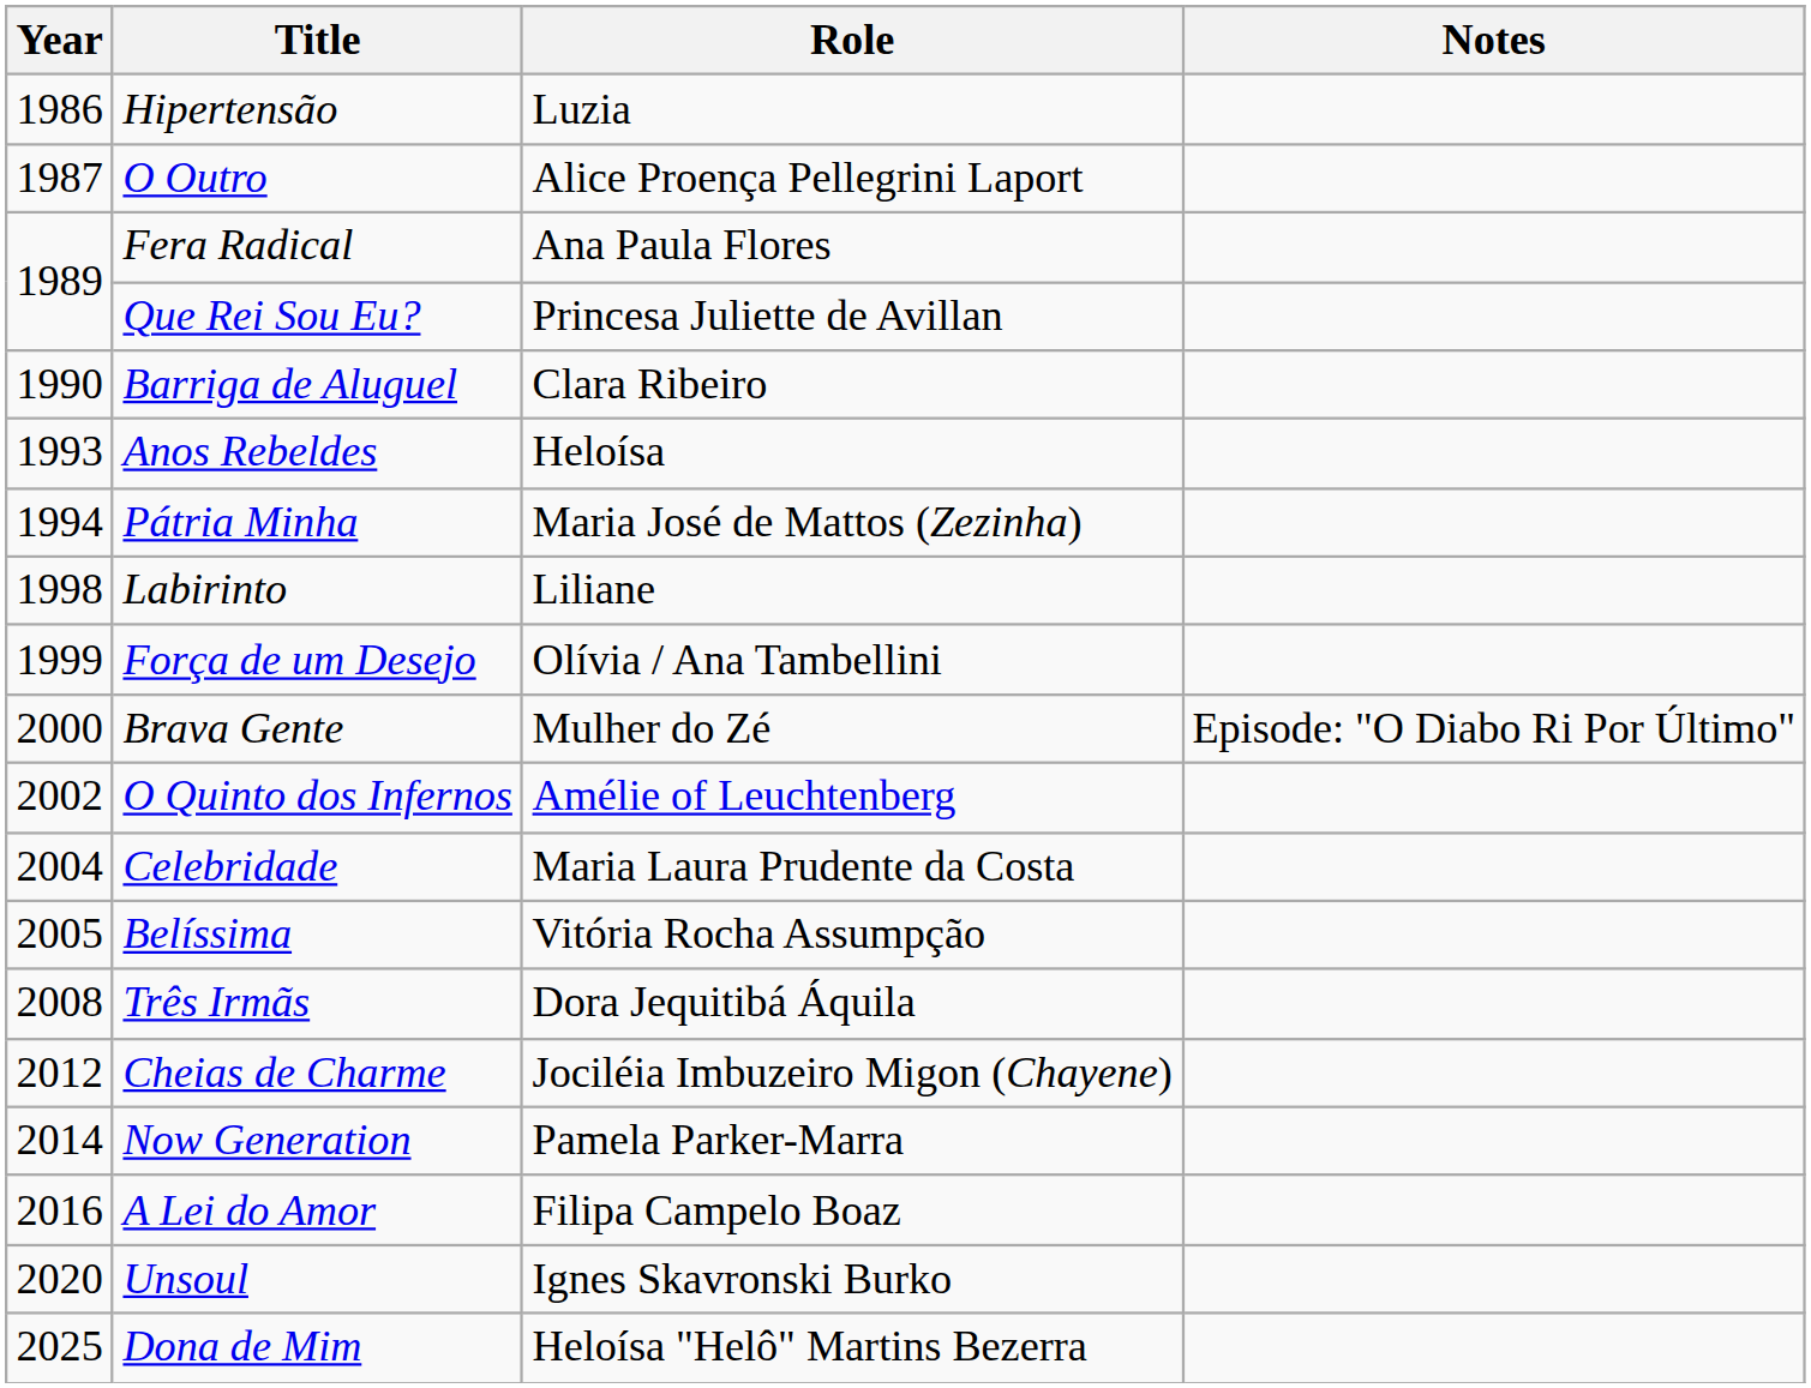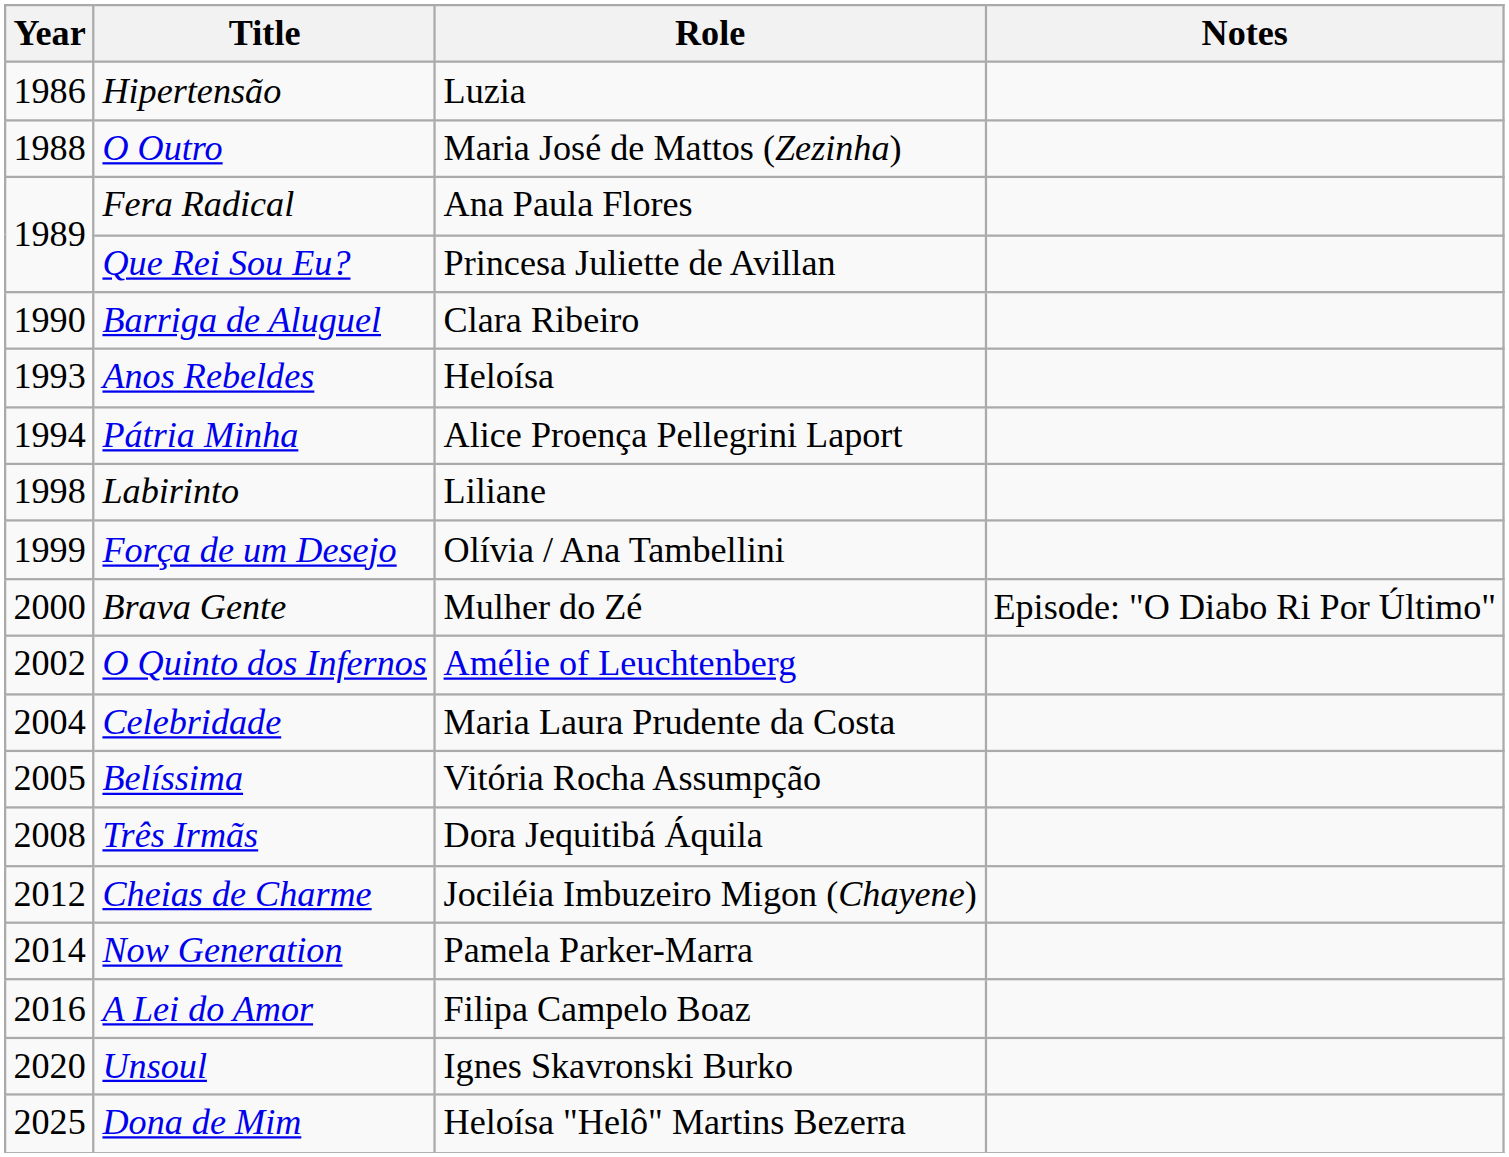 <table class="wikitable plainrowheaders">
 <tr>
 <th>Year</th>
 <th>Title</th>
 <th>Role</th>
 <th>Notes</th>
 </tr>
 <tr>
 <td>1986</td>
 <td><em>Hipertensão</em></td>
 <td>Luzia</td>
 <td></td>
 </tr>
 <tr>
-<td>1987</td>
+<td>1988</td>
 <td><em><a href='#'>O Outro</a></em></td>
-<td>Alice Proença Pellegrini Laport</td>
+<td>Maria José de Mattos (<em>Zezinha</em>)</td>
 <td></td>
 </tr>
 <tr>
 <td rowspan="2">1989</td>
 <td><em>Fera Radical</em></td>
 <td>Ana Paula Flores</td>
 <td></td>
 </tr>
 <tr>
 <td><em><a href='#'>Que Rei Sou Eu?</a></em></td>
 <td>Princesa Juliette de Avillan</td>
 <td></td>
 </tr>
 <tr>
 <td>1990</td>
 <td><em><a href='#'>Barriga de Aluguel</a></em></td>
 <td>Clara Ribeiro</td>
 <td></td>
 </tr>
 <tr>
 <td>1993</td>
 <td><em><a href='#'>Anos Rebeldes</a></em></td>
 <td>Heloísa</td>
 <td></td>
 </tr>
 <tr>
 <td>1994</td>
 <td><em><a href='#'>Pátria Minha</a></em></td>
-<td>Maria José de Mattos (<em>Zezinha</em>)</td>
+<td>Alice Proença Pellegrini Laport</td>
 <td></td>
 </tr>
 <tr>
 <td>1998</td>
 <td><em>Labirinto</em></td>
 <td>Liliane</td>
 <td></td>
 </tr>
 <tr>
 <td>1999</td>
 <td><em><a href='#'>Força de um Desejo</a></em></td>
 <td>Olívia / Ana Tambellini</td>
 <td></td>
 </tr>
 <tr>
 <td>2000</td>
 <td><em>Brava Gente</em></td>
 <td>Mulher do Zé</td>
 <td>Episode: "O Diabo Ri Por Último"</td>
 </tr>
 <tr>
 <td>2002</td>
 <td><em><a href='#'>O Quinto dos Infernos</a></em></td>
 <td><a href='#'>Amélie of Leuchtenberg</a></td>
 <td></td>
 </tr>
 <tr>
 <td>2004</td>
 <td><em><a href='#'>Celebridade</a></em></td>
 <td>Maria Laura Prudente da Costa</td>
 <td></td>
 </tr>
 <tr>
 <td>2005</td>
 <td><em><a href='#'>Belíssima</a></em></td>
 <td>Vitória Rocha Assumpção</td>
 <td></td>
 </tr>
 <tr>
 <td>2008</td>
 <td><em><a href='#'>Três Irmãs</a></em></td>
 <td>Dora Jequitibá Áquila</td>
 <td></td>
 </tr>
 <tr>
 <td>2012</td>
 <td><em><a href='#'>Cheias de Charme</a></em></td>
 <td>Jociléia Imbuzeiro Migon (<em>Chayene</em>)</td>
 <td></td>
 </tr>
 <tr>
 <td>2014</td>
 <td><em><a href='#'>Now Generation</a></em></td>
 <td>Pamela Parker-Marra</td>
 <td></td>
 </tr>
 <tr>
 <td>2016</td>
 <td><em><a href='#'>A Lei do Amor</a></em></td>
 <td>Filipa Campelo Boaz</td>
 <td></td>
 </tr>
 <tr>
 <td>2020</td>
 <td><em><a href='#'>Unsoul</a></em></td>
 <td>Ignes Skavronski Burko</td>
 <td></td>
 </tr>
 <tr>
 <td>2025</td>
 <td><em><a href='#'>Dona de Mim</a></em></td>
 <td>Heloísa "Helô" Martins Bezerra</td>
 <td></td>
 </tr>
 </table>
